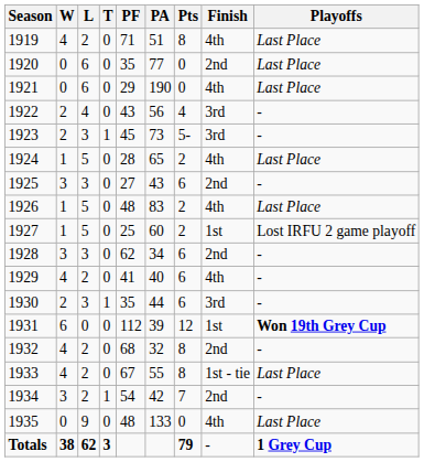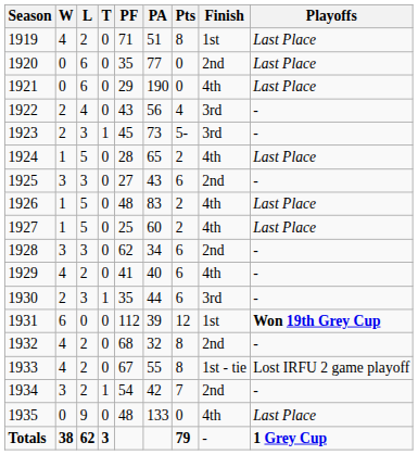 <table class="wikitable">
 <tr>
 <th>Season</th>
 <th>W</th>
 <th>L</th>
 <th>T</th>
 <th>PF</th>
 <th>PA</th>
 <th>Pts</th>
 <th>Finish</th>
 <th>Playoffs</th>
 </tr>
 <tr>
 <td>1919</td>
 <td>4</td>
 <td>2</td>
 <td>0</td>
 <td>71</td>
 <td>51</td>
 <td>8</td>
-<td>4th</td>
+<td>1st</td>
 <td><em>Last Place</em></td>
 </tr>
 <tr>
 <td>1920</td>
 <td>0</td>
 <td>6</td>
 <td>0</td>
 <td>35</td>
 <td>77</td>
 <td>0</td>
 <td>2nd</td>
 <td><em>Last Place</em></td>
 </tr>
 <tr>
 <td>1921</td>
 <td>0</td>
 <td>6</td>
 <td>0</td>
 <td>29</td>
 <td>190</td>
 <td>0</td>
 <td>4th</td>
 <td><em>Last Place</em></td>
 </tr>
 <tr>
 <td>1922</td>
 <td>2</td>
 <td>4</td>
 <td>0</td>
 <td>43</td>
 <td>56</td>
 <td>4</td>
 <td>3rd</td>
 <td>-</td>
 </tr>
 <tr>
 <td>1923</td>
 <td>2</td>
 <td>3</td>
 <td>1</td>
 <td>45</td>
 <td>73</td>
 <td>5-</td>
 <td>3rd</td>
 <td>-</td>
 </tr>
 <tr>
 <td>1924</td>
 <td>1</td>
 <td>5</td>
 <td>0</td>
 <td>28</td>
 <td>65</td>
 <td>2</td>
 <td>4th</td>
 <td><em>Last Place</em></td>
 </tr>
 <tr>
 <td>1925</td>
 <td>3</td>
 <td>3</td>
 <td>0</td>
 <td>27</td>
 <td>43</td>
 <td>6</td>
 <td>2nd</td>
 <td>-</td>
 </tr>
 <tr>
 <td>1926</td>
 <td>1</td>
 <td>5</td>
 <td>0</td>
 <td>48</td>
 <td>83</td>
 <td>2</td>
 <td>4th</td>
 <td><em>Last Place</em></td>
 </tr>
 <tr>
 <td>1927</td>
 <td>1</td>
 <td>5</td>
 <td>0</td>
 <td>25</td>
 <td>60</td>
 <td>2</td>
-<td>1st</td>
-<td>Lost IRFU 2 game playoff</td>
+<td>4th</td>
+<td><em>Last Place</em></td>
 </tr>
 <tr>
 <td>1928</td>
 <td>3</td>
 <td>3</td>
 <td>0</td>
 <td>62</td>
 <td>34</td>
 <td>6</td>
 <td>2nd</td>
 <td>-</td>
 </tr>
 <tr>
 <td>1929</td>
 <td>4</td>
 <td>2</td>
 <td>0</td>
 <td>41</td>
 <td>40</td>
 <td>6</td>
 <td>4th</td>
 <td>-</td>
 </tr>
 <tr>
 <td>1930</td>
 <td>2</td>
 <td>3</td>
 <td>1</td>
 <td>35</td>
 <td>44</td>
 <td>6</td>
 <td>3rd</td>
 <td>-</td>
 </tr>
 <tr>
 <td>1931</td>
 <td>6</td>
 <td>0</td>
 <td>0</td>
 <td>112</td>
 <td>39</td>
 <td>12</td>
 <td>1st</td>
 <td><strong>Won <a href='#'>19th Grey Cup</a></strong></td>
 </tr>
 <tr>
 <td>1932</td>
 <td>4</td>
 <td>2</td>
 <td>0</td>
 <td>68</td>
 <td>32</td>
 <td>8</td>
 <td>2nd</td>
 <td>-</td>
 </tr>
 <tr>
 <td>1933</td>
 <td>4</td>
 <td>2</td>
 <td>0</td>
 <td>67</td>
 <td>55</td>
 <td>8</td>
 <td>1st - tie</td>
-<td><em>Last Place</em></td>
+<td>Lost IRFU 2 game playoff</td>
 </tr>
 <tr>
 <td>1934</td>
 <td>3</td>
 <td>2</td>
 <td>1</td>
 <td>54</td>
 <td>42</td>
 <td>7</td>
 <td>2nd</td>
 <td>-</td>
 </tr>
 <tr>
 <td>1935</td>
 <td>0</td>
 <td>9</td>
 <td>0</td>
 <td>48</td>
 <td>133</td>
 <td>0</td>
 <td>4th</td>
 <td><em>Last Place</em></td>
 </tr>
 <tr>
 <td><strong>Totals</strong></td>
 <td><strong>38</strong></td>
 <td><strong>62</strong></td>
 <td><strong>3</strong></td>
 <td></td>
 <td></td>
 <td><strong>79</strong></td>
 <td>-</td>
 <td><strong>1 <a href='#'>Grey Cup</a></strong></td>
 </tr>
 </table>
